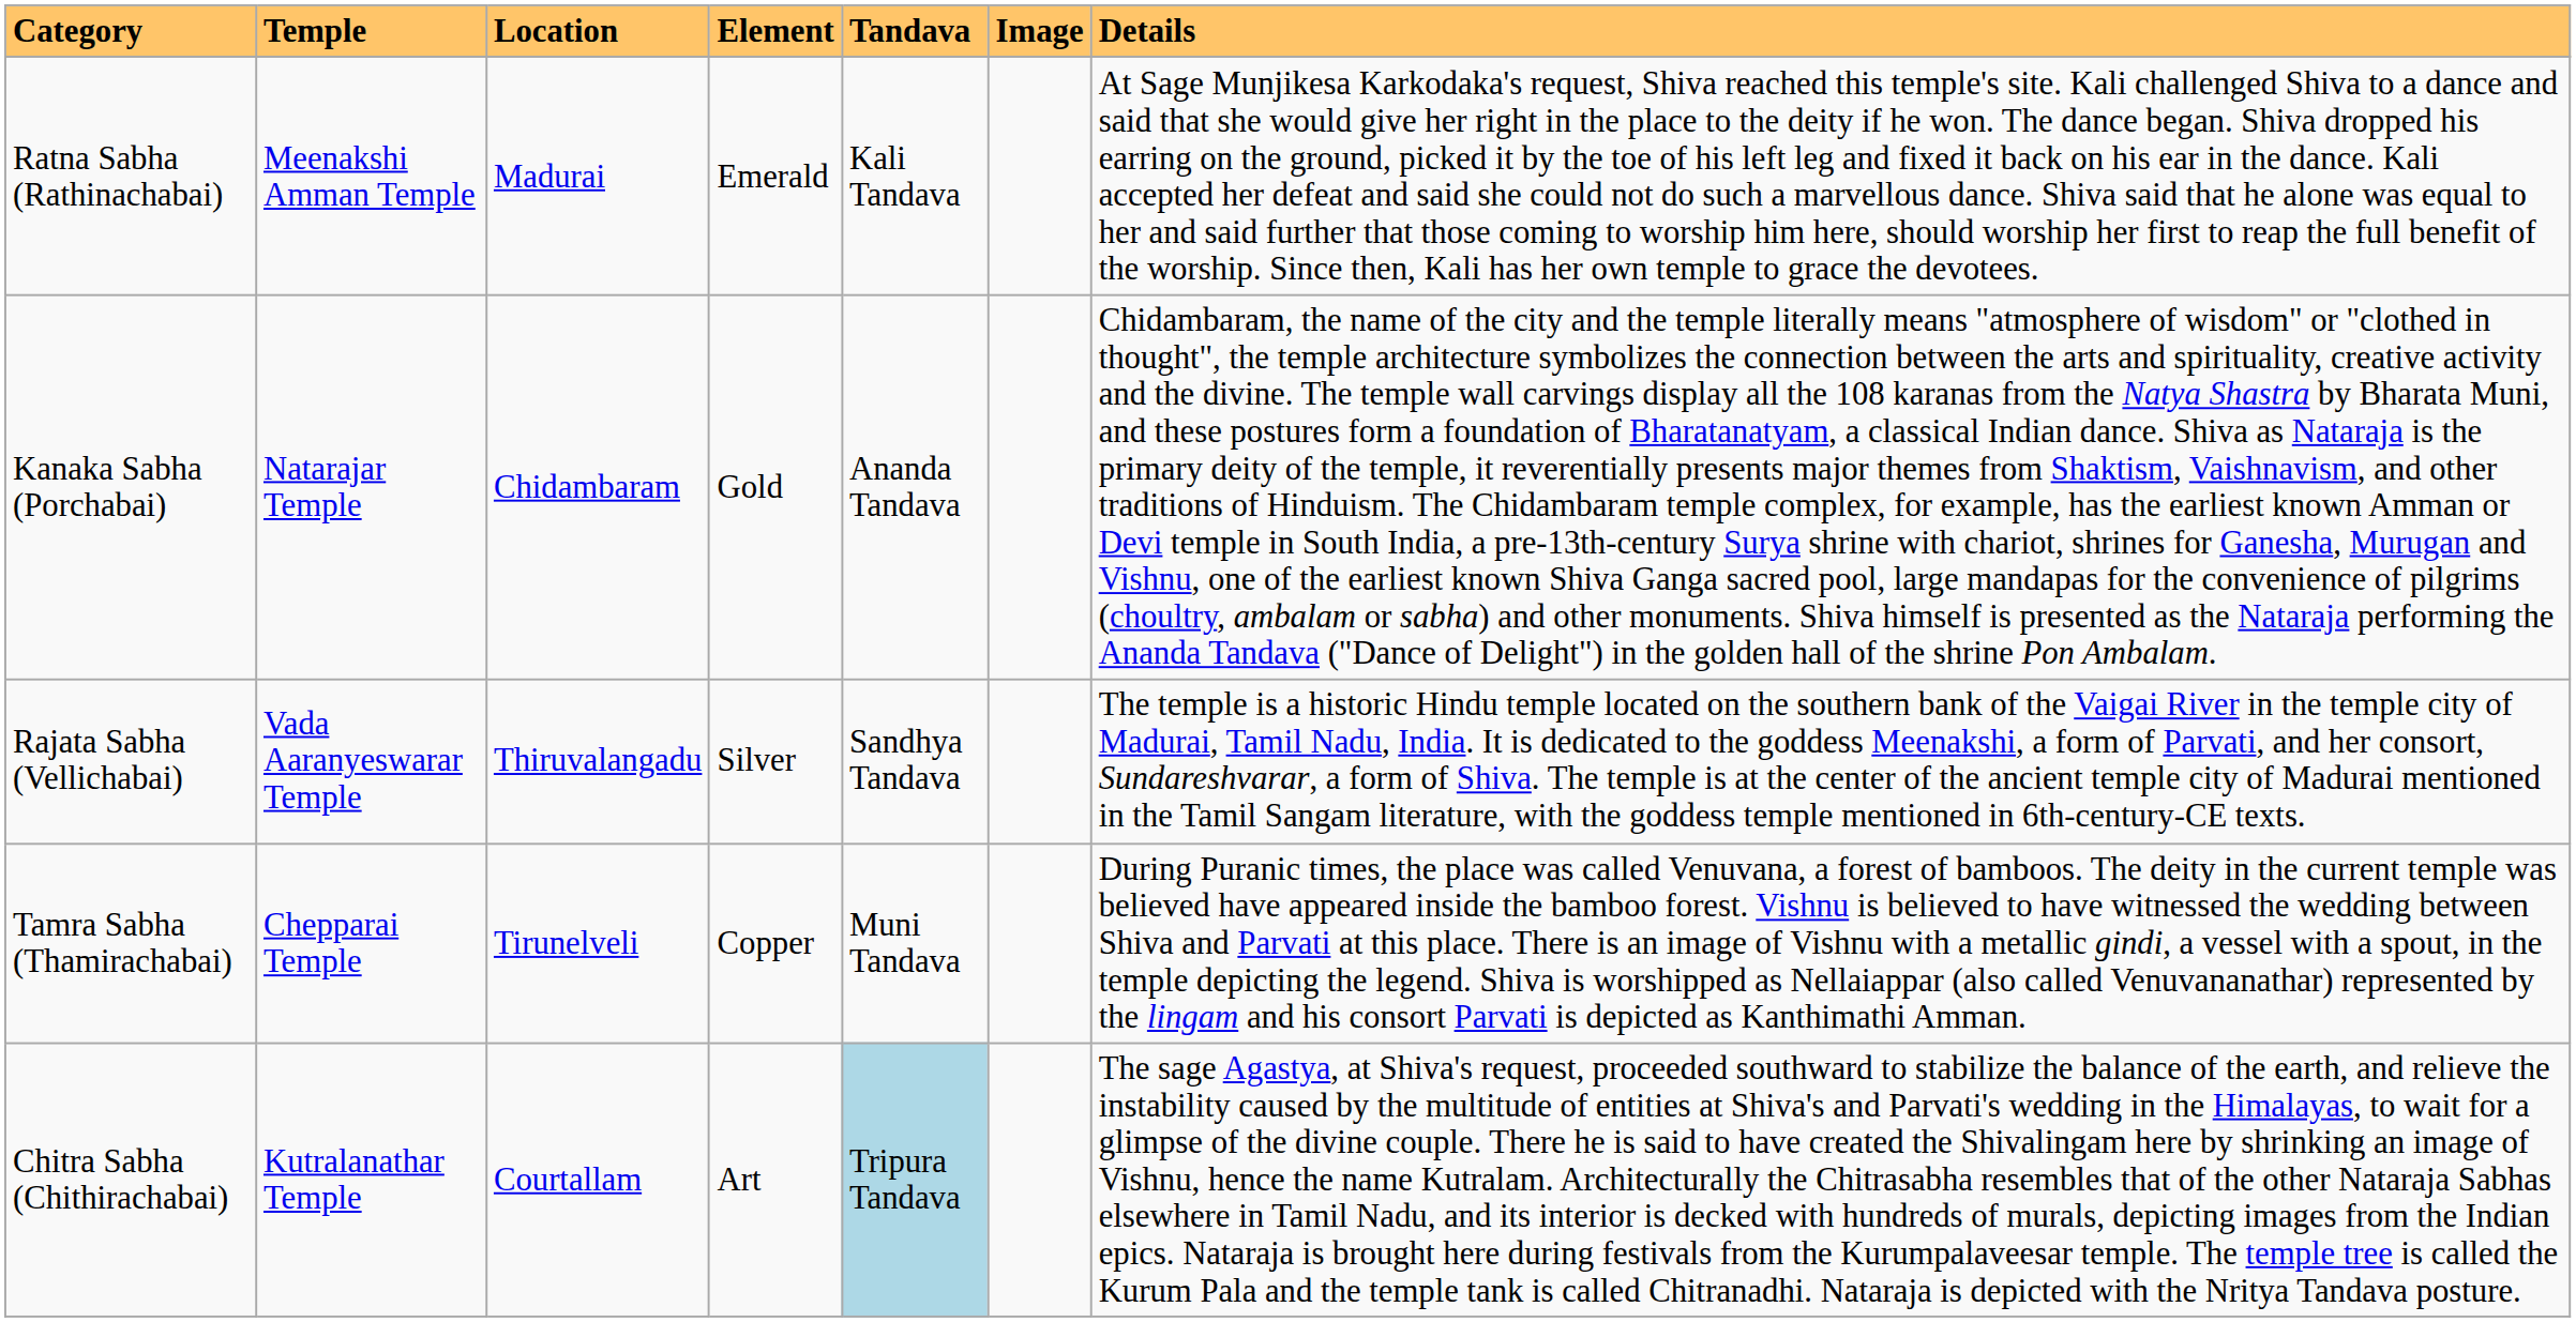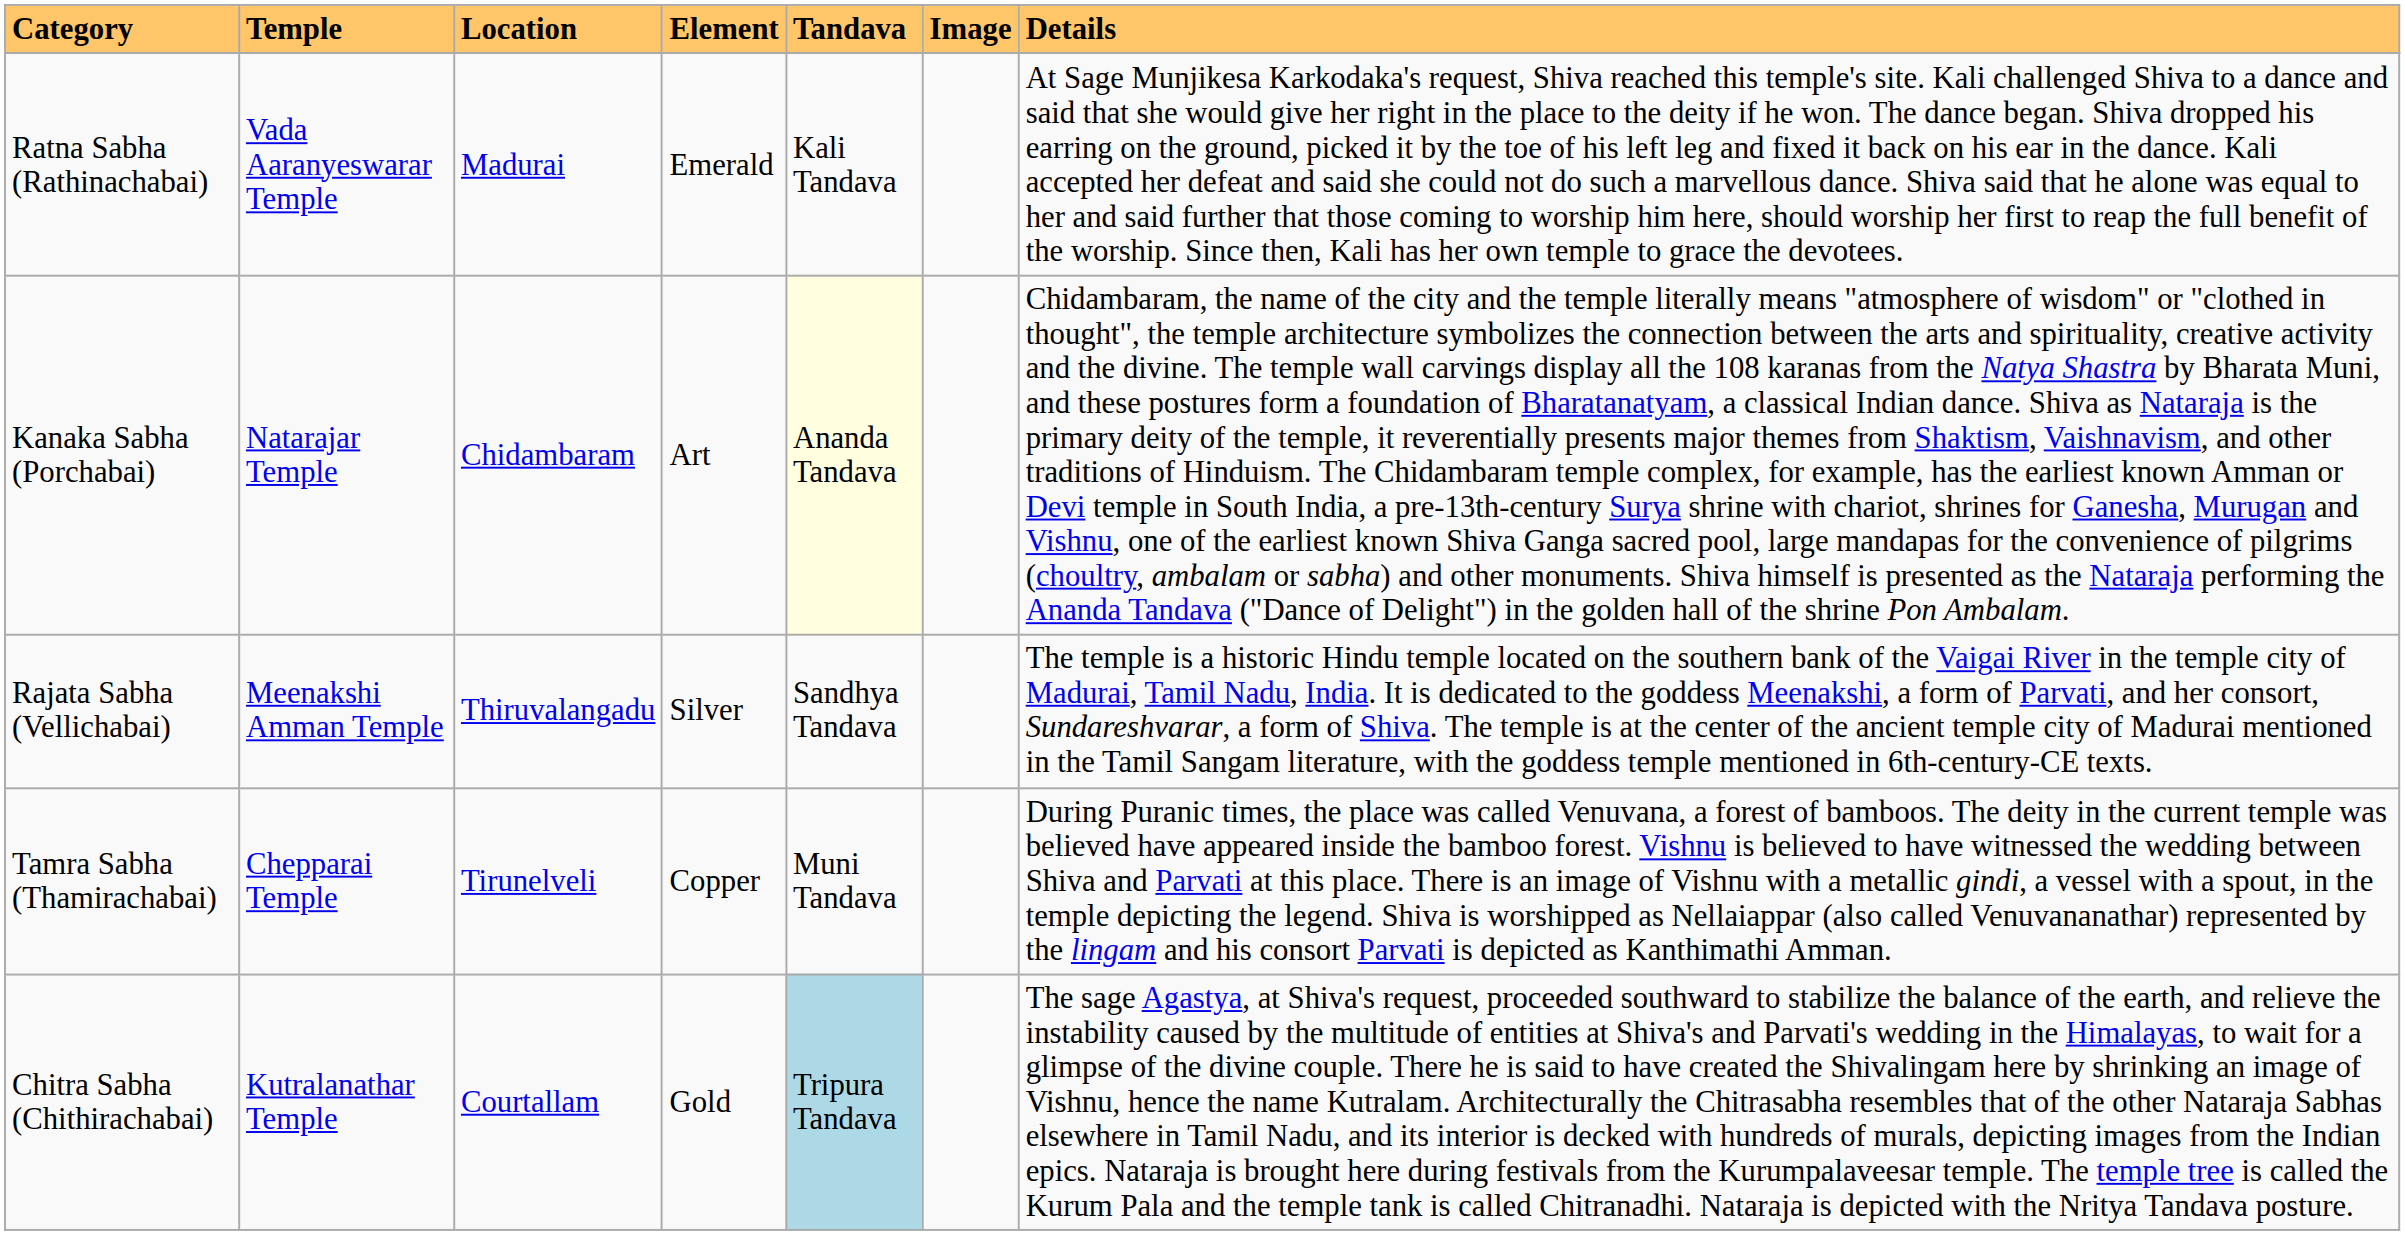 <table class="wikitable sortable">
 <tr style="background:#FFC569">
 <td><strong>Category</strong></td>
 <td><strong>Temple</strong></td>
 <td><strong>Location</strong></td>
 <td><strong>Element</strong></td>
 <td><strong>Tandava</strong></td>
 <td><strong>Image</strong></td>
 <td><strong>Details</strong></td>
 </tr>
 <tr align ="center">
 </tr>
 <tr style="background:#ffe;">
 </tr>
 <tr>
 <td>Ratna Sabha (Rathinachabai)</td>
-<td><a href='#'>Meenakshi Amman Temple</a></td>
+<td><a href='#'>Vada Aaranyeswarar Temple</a></td>
 <td><a href='#'>Madurai</a><br></td>
 <td>Emerald</td>
 <td>Kali Tandava</td>
 <td></td>
 <td>At Sage Munjikesa Karkodaka's request, Shiva reached this temple's site. Kali challenged Shiva to a dance and said that she would give her right in the place to the deity if he won. The dance began. Shiva dropped his earring on the ground, picked it by the toe of his left leg and fixed it back on his ear in the dance.  Kali accepted her defeat and said she could not do such a marvellous dance. Shiva said that he alone was equal to her and said further that those coming to worship him here, should worship her first to reap the full benefit of the worship. Since then, Kali has her own temple to grace the devotees.</td>
 </tr>
 <tr>
 <td>Kanaka Sabha (Porchabai)</td>
 <td><a href='#'>Natarajar Temple</a></td>
 <td><a href='#'>Chidambaram</a><br></td>
-<td>Gold</td>
-<td>Ananda Tandava</td>
+<td>Art</td>
+<td style="background: lightyellow;">Ananda Tandava</td>
 <td></td>
 <td>Chidambaram, the name of the city and the temple literally means "atmosphere of wisdom" or "clothed in thought", the temple architecture symbolizes the connection between the arts and spirituality, creative activity and the divine. The temple wall carvings display all the 108 karanas from the <em><a href='#'>Natya Shastra</a></em> by Bharata Muni, and these postures form a foundation of <a href='#'>Bharatanatyam</a>, a classical Indian dance. Shiva as <a href='#'>Nataraja</a> is the primary deity of the temple, it reverentially presents major themes from <a href='#'>Shaktism</a>, <a href='#'>Vaishnavism</a>, and other traditions of Hinduism. The Chidambaram temple complex, for example, has the earliest known Amman or <a href='#'>Devi</a> temple in South India, a pre-13th-century <a href='#'>Surya</a> shrine with chariot, shrines for <a href='#'>Ganesha</a>, <a href='#'>Murugan</a> and <a href='#'>Vishnu</a>, one of the earliest known Shiva Ganga sacred pool, large mandapas for the convenience of pilgrims (<a href='#'>choultry</a>, <em>ambalam</em> or <em>sabha</em>) and other monuments. Shiva himself is presented as the <a href='#'>Nataraja</a> performing the <a href='#'>Ananda Tandava</a> ("Dance of Delight") in the golden hall of the shrine <em>Pon Ambalam</em>.</td>
 </tr>
 <tr>
 <td>Rajata Sabha (Vellichabai)</td>
-<td><a href='#'>Vada Aaranyeswarar Temple</a></td>
+<td><a href='#'>Meenakshi Amman Temple</a></td>
 <td><a href='#'>Thiruvalangadu</a><br></td>
 <td>Silver</td>
 <td>Sandhya Tandava</td>
 <td></td>
 <td>The temple is a historic Hindu temple located on the southern bank of the <a href='#'>Vaigai River</a> in the temple city of <a href='#'>Madurai</a>, <a href='#'>Tamil Nadu</a>, <a href='#'>India</a>. It is dedicated to the goddess <a href='#'>Meenakshi</a>, a form of <a href='#'>Parvati</a>, and her consort, <em>Sundareshvarar</em>, a form of <a href='#'>Shiva</a>. The temple is at the center of the ancient temple city of Madurai mentioned in the Tamil Sangam literature, with the goddess temple mentioned in 6th-century-CE texts.</td>
 </tr>
 <tr>
 <td>Tamra Sabha (Thamirachabai)</td>
 <td><a href='#'>Chepparai Temple</a></td>
 <td><a href='#'>Tirunelveli</a><br></td>
 <td>Copper</td>
 <td>Muni Tandava</td>
 <td></td>
 <td>During Puranic times, the place was called Venuvana, a forest of bamboos. The deity in the current temple was believed have appeared inside the bamboo forest. <a href='#'>Vishnu</a> is believed to have witnessed the wedding between Shiva and <a href='#'>Parvati</a> at this place. There is an image of Vishnu with a metallic <em>gindi</em>, a vessel with a spout, in the temple depicting the legend. Shiva is worshipped as Nellaiappar (also called Venuvananathar) represented by the <em><a href='#'>lingam</a></em> and his consort <a href='#'>Parvati</a> is depicted as Kanthimathi Amman.</td>
 </tr>
 <tr>
 <td>Chitra Sabha (Chithirachabai)</td>
 <td><a href='#'>Kutralanathar Temple</a></td>
 <td><a href='#'>Courtallam</a><br></td>
-<td>Art</td>
+<td>Gold</td>
 <td style="background: lightblue;">Tripura Tandava</td>
 <td></td>
 <td>The sage <a href='#'>Agastya</a>, at Shiva's request, proceeded southward to stabilize the balance of the earth, and relieve the instability caused by the multitude of entities at Shiva's and Parvati's wedding in the <a href='#'>Himalayas</a>, to wait for a glimpse of the divine couple. There he is said to have created the Shivalingam here by shrinking an image of Vishnu, hence the name Kutralam. Architecturally the Chitrasabha resembles that of the other Nataraja Sabhas elsewhere in Tamil Nadu, and its interior is decked with hundreds of murals, depicting images from the Indian epics.  Nataraja is brought here during festivals from the Kurumpalaveesar temple. The <a href='#'>temple tree</a> is called the Kurum Pala and the temple tank is called Chitranadhi. Nataraja is depicted with the Nritya Tandava posture.</td>
 </tr>
 </table>
